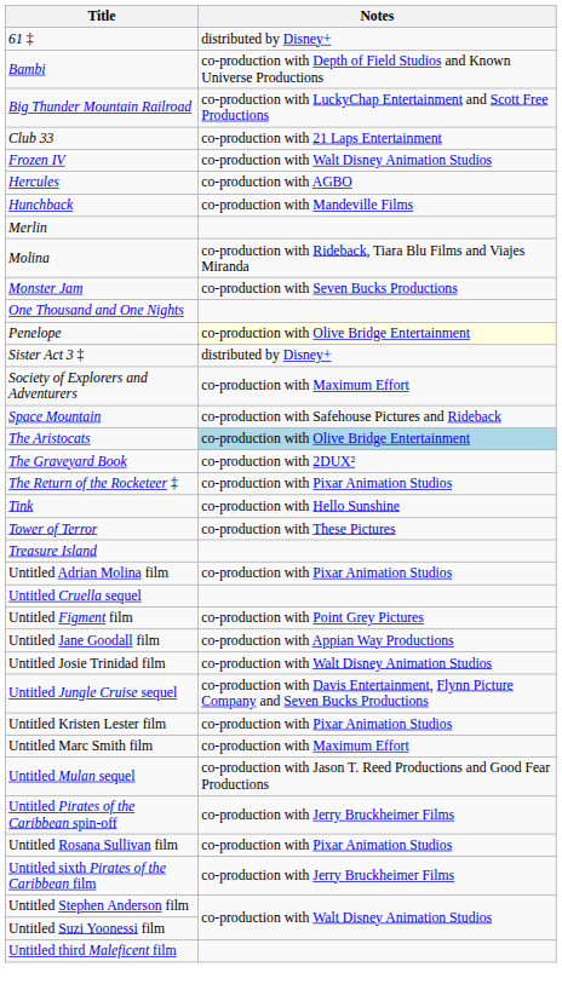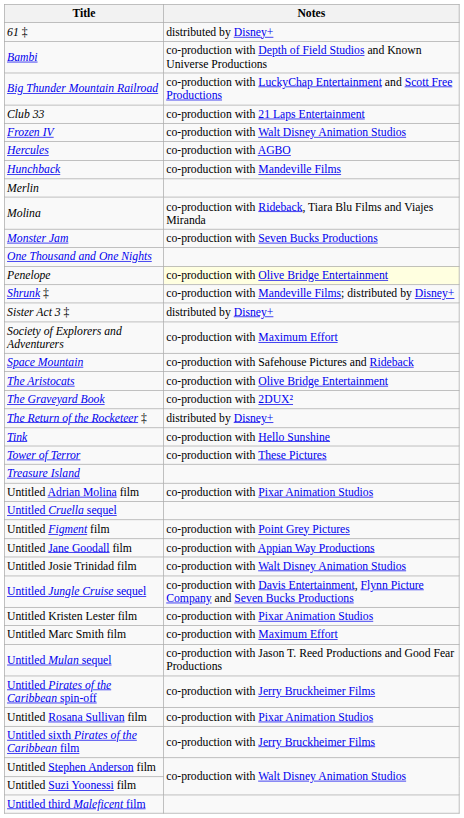 <table class="wikitable sortable" style="width:100%;">
 <tr>
 <th style="width:35%;">Title</th>
 <th>Notes</th>
 </tr>
 <tr>
 <td><em>61</em> ‡</td>
 <td>distributed by <a href='#'>Disney+</a></td>
 </tr>
 <tr>
 <td><em><a href='#'>Bambi</a></em></td>
 <td>co-production with <a href='#'>Depth of Field Studios</a> and Known Universe Productions</td>
 </tr>
 <tr>
 <td><em><a href='#'>Big Thunder Mountain Railroad</a></em></td>
 <td>co-production with <a href='#'>LuckyChap Entertainment</a> and <a href='#'>Scott Free Productions</a></td>
 </tr>
 <tr>
 <td><em>Club 33</em></td>
 <td>co-production with <a href='#'>21 Laps Entertainment</a></td>
 </tr>
 <tr>
 <td><a href='#'><em>Frozen IV</em></a></td>
 <td>co-production with <a href='#'>Walt Disney Animation Studios</a></td>
 </tr>
 <tr>
 <td><em><a href='#'>Hercules</a></em></td>
 <td>co-production with <a href='#'>AGBO</a></td>
 </tr>
 <tr>
 <td><em><a href='#'>Hunchback</a></em></td>
 <td>co-production with <a href='#'>Mandeville Films</a></td>
 </tr>
 <tr>
 <td><em>Merlin</em></td>
 <td></td>
 </tr>
 <tr>
 <td><em>Molina</em></td>
 <td>co-production with <a href='#'>Rideback</a>, Tiara Blu Films and Viajes Miranda</td>
 </tr>
 <tr>
 <td><em><a href='#'>Monster Jam</a></em></td>
 <td>co-production with <a href='#'>Seven Bucks Productions</a></td>
 </tr>
 <tr>
 <td><em><a href='#'>One Thousand and One Nights</a></em></td>
 <td></td>
 </tr>
 <tr>
 <td><em>Penelope</em></td>
 <td style="background: lightyellow;">co-production with <a href='#'>Olive Bridge Entertainment</a></td>
 </tr>
 <tr>
+<td><em><a href='#'>Shrunk</a></em> ‡</td>
+<td>co-production with <a href='#'>Mandeville Films</a>; distributed by <a href='#'>Disney+</a></td>
+</tr>
+<tr>
 <td><em>Sister Act 3</em> ‡</td>
 <td>distributed by <a href='#'>Disney+</a></td>
 </tr>
 <tr>
 <td><em>Society of Explorers and Adventurers</em></td>
 <td>co-production with <a href='#'>Maximum Effort</a></td>
 </tr>
 <tr>
 <td><em><a href='#'>Space Mountain</a></em></td>
 <td>co-production with Safehouse Pictures and <a href='#'>Rideback</a></td>
 </tr>
 <tr>
 <td><em><a href='#'>The Aristocats</a></em></td>
-<td style="background: lightblue;">co-production with <a href='#'>Olive Bridge Entertainment</a></td>
+<td>co-production with <a href='#'>Olive Bridge Entertainment</a></td>
 </tr>
 <tr>
 <td><em><a href='#'>The Graveyard Book</a></em></td>
 <td>co-production with <a href='#'>2DUX²</a></td>
 </tr>
 <tr>
 <td><em><a href='#'>The Return of the Rocketeer</a></em> ‡</td>
-<td>co-production with <a href='#'>Pixar Animation Studios</a></td>
+<td>distributed by <a href='#'>Disney+</a></td>
 </tr>
 <tr>
 <td><em><a href='#'>Tink</a></em></td>
 <td>co-production with <a href='#'>Hello Sunshine</a></td>
 </tr>
 <tr>
 <td><em><a href='#'>Tower of Terror</a></em></td>
 <td>co-production with <a href='#'>These Pictures</a></td>
 </tr>
 <tr>
 <td><em><a href='#'>Treasure Island</a></em></td>
 <td></td>
 </tr>
 <tr>
 <td>Untitled <a href='#'>Adrian Molina</a> film</td>
 <td>co-production with <a href='#'>Pixar Animation Studios</a></td>
 </tr>
 <tr>
 <td><a href='#'>Untitled <em>Cruella</em> sequel</a></td>
 <td></td>
 </tr>
 <tr>
 <td>Untitled <em><a href='#'>Figment</a></em> film</td>
 <td>co-production with <a href='#'>Point Grey Pictures</a></td>
 </tr>
 <tr>
 <td>Untitled <a href='#'>Jane Goodall</a> film</td>
 <td>co-production with <a href='#'>Appian Way Productions</a></td>
 </tr>
 <tr>
 <td>Untitled Josie Trinidad film</td>
 <td>co-production with <a href='#'>Walt Disney Animation Studios</a></td>
 </tr>
 <tr>
 <td><a href='#'>Untitled <em>Jungle Cruise</em> sequel</a></td>
 <td>co-production with <a href='#'>Davis Entertainment</a>, <a href='#'>Flynn Picture Company</a> and <a href='#'>Seven Bucks Productions</a></td>
 </tr>
 <tr>
 <td>Untitled Kristen Lester film</td>
 <td>co-production with <a href='#'>Pixar Animation Studios</a></td>
 </tr>
 <tr>
 <td>Untitled Marc Smith film</td>
 <td>co-production with <a href='#'>Maximum Effort</a></td>
 </tr>
 <tr>
 <td><a href='#'>Untitled <em>Mulan</em> sequel</a></td>
 <td>co-production with Jason T. Reed Productions and Good Fear Productions</td>
 </tr>
 <tr>
 <td><a href='#'>Untitled <em>Pirates of the Caribbean</em> spin-off</a></td>
 <td>co-production with <a href='#'>Jerry Bruckheimer Films</a></td>
 </tr>
 <tr>
 <td>Untitled <a href='#'>Rosana Sullivan</a> film</td>
 <td>co-production with <a href='#'>Pixar Animation Studios</a></td>
 </tr>
 <tr>
 <td><a href='#'>Untitled sixth <em>Pirates of the Caribbean</em> film</a></td>
 <td>co-production with <a href='#'>Jerry Bruckheimer Films</a></td>
 </tr>
 <tr>
 <td>Untitled <a href='#'>Stephen Anderson</a> film</td>
 <td rowspan="2">co-production with <a href='#'>Walt Disney Animation Studios</a></td>
 </tr>
 <tr>
 <td>Untitled <a href='#'>Suzi Yoonessi</a> film</td>
 </tr>
 <tr>
 <td><a href='#'>Untitled third <em>Maleficent</em> film</a></td>
 <td></td>
 </tr>
 </table>
